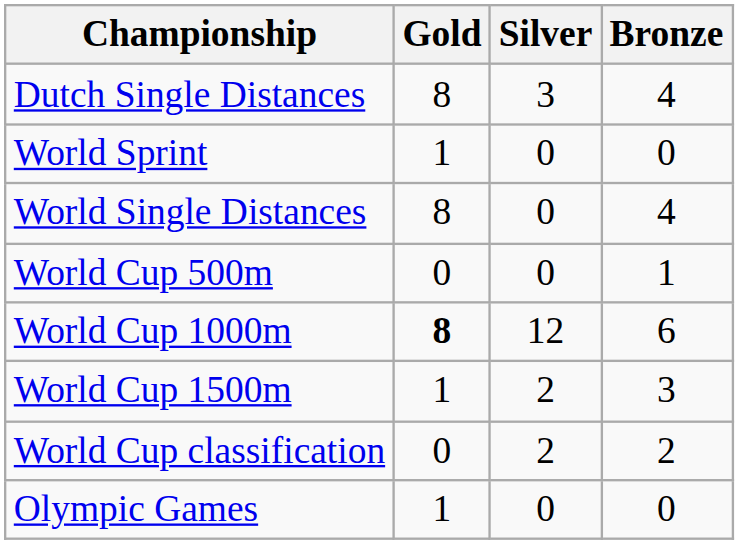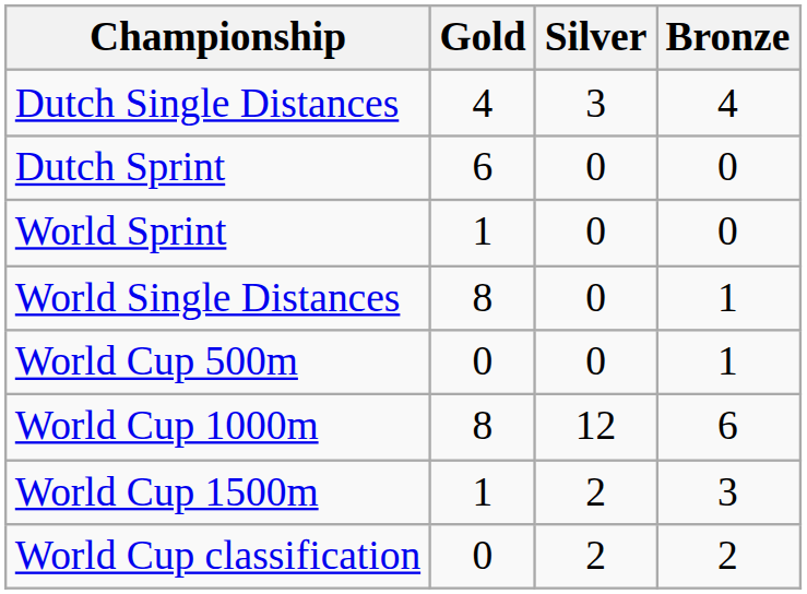 <table class="wikitable">
 <tr>
 <th>Championship</th>
 <th>Gold <br> </th>
 <th>Silver <br> </th>
 <th>Bronze <br> </th>
 </tr>
 <tr>
 <td><a href='#'>Dutch Single Distances</a></td>
-<td style="text-align:center">8</td>
+<td style="text-align:center">4</td>
 <td style="text-align:center">3</td>
 <td style="text-align:center">4</td>
+</tr>
+<tr>
+<td><a href='#'>Dutch Sprint</a></td>
+<td style="text-align:center">6</td>
+<td style="text-align:center">0</td>
+<td style="text-align:center">0</td>
 </tr>
 <tr>
 <td><a href='#'>World Sprint</a></td>
 <td style="text-align:center">1</td>
 <td style="text-align:center">0</td>
 <td style="text-align:center">0</td>
 </tr>
 <tr>
 <td><a href='#'>World Single Distances</a></td>
 <td style="text-align:center">8</td>
 <td style="text-align:center">0</td>
-<td style="text-align:center">4</td>
+<td style="text-align:center">1</td>
 </tr>
 <tr>
 <td><a href='#'>World Cup 500m</a></td>
 <td style="text-align:center">0</td>
 <td style="text-align:center">0</td>
 <td style="text-align:center">1</td>
 </tr>
 <tr>
 <td><a href='#'>World Cup 1000m</a></td>
-<td style="text-align:center"><strong>8</strong></td>
+<td style="text-align:center">8</td>
 <td style="text-align:center">12</td>
 <td style="text-align:center">6</td>
 </tr>
 <tr>
 <td><a href='#'>World Cup 1500m</a></td>
 <td style="text-align:center">1</td>
 <td style="text-align:center">2</td>
 <td style="text-align:center">3</td>
 </tr>
 <tr>
 <td><a href='#'>World Cup classification</a></td>
 <td style="text-align:center">0</td>
 <td style="text-align:center">2</td>
 <td style="text-align:center">2</td>
 </tr>
-<tr>
-<td><a href='#'>Olympic Games</a></td>
-<td style="text-align:center">1</td>
-<td style="text-align:center">0</td>
-<td style="text-align:center">0</td>
-</tr>
 </table>
